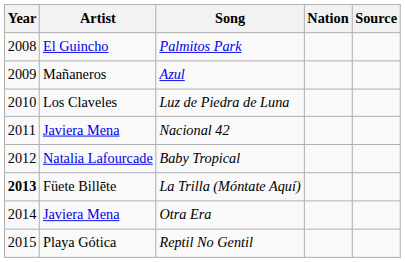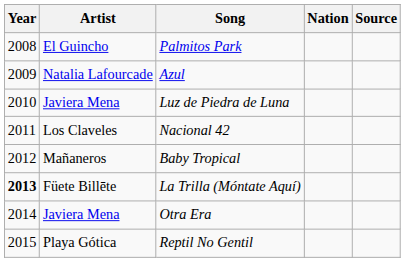 <table class="wikitable" style="font-size:0.95em;line-height:1.5em;">
 <tr>
 <th>Year</th>
 <th>Artist</th>
 <th>Song</th>
 <th>Nation</th>
 <th>Source</th>
 </tr>
 <tr>
 <td>2008</td>
 <td><a href='#'>El Guincho</a></td>
 <td><em><a href='#'>Palmitos Park</a></em></td>
 <td></td>
 <td></td>
 </tr>
 <tr>
 <td>2009</td>
-<td>Mañaneros</td>
+<td><a href='#'>Natalia Lafourcade</a></td>
 <td><em><a href='#'>Azul</a></em></td>
 <td></td>
 <td></td>
 </tr>
 <tr>
 <td>2010</td>
-<td>Los Claveles</td>
+<td><a href='#'>Javiera Mena</a></td>
 <td><em>Luz de Piedra de Luna</em></td>
 <td></td>
 <td></td>
 </tr>
 <tr>
 <td>2011</td>
-<td><a href='#'>Javiera Mena</a></td>
+<td>Los Claveles</td>
 <td><em>Nacional 42</em></td>
 <td></td>
 <td></td>
 </tr>
 <tr>
 <td>2012</td>
-<td><a href='#'>Natalia Lafourcade</a></td>
+<td>Mañaneros</td>
 <td><em>Baby Tropical</em></td>
 <td></td>
 <td></td>
 </tr>
 <tr>
 <td><strong>2013</strong></td>
 <td>Füete Billēte</td>
 <td><em>La Trilla (Móntate Aquí)</em></td>
 <td></td>
 <td></td>
 </tr>
 <tr>
 <td>2014</td>
 <td><a href='#'>Javiera Mena</a></td>
 <td><em>Otra Era</em></td>
 <td></td>
 <td></td>
 </tr>
 <tr>
 <td>2015</td>
 <td>Playa Gótica</td>
 <td><em>Reptil No Gentil</em></td>
 <td></td>
 <td></td>
 </tr>
 </table>
